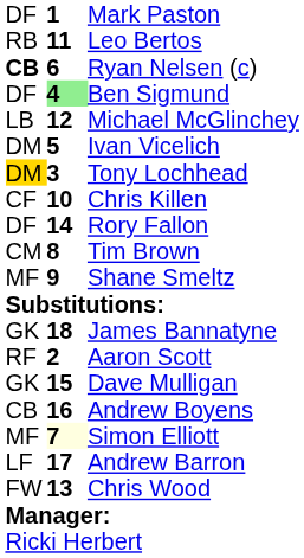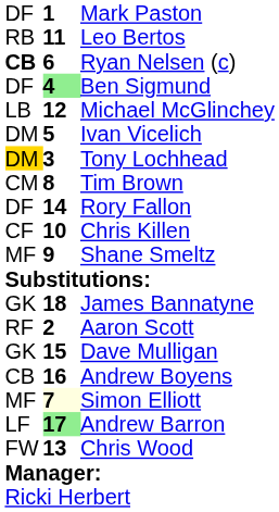 <table style="font-size:90%; margin:0.2em auto;" cellspacing="0" cellpadding="0">
 <tr>
 <th width="25"></th>
 <th width="25"></th>
 </tr>
 <tr>
 <td>DF</td>
 <td><strong>1</strong></td>
 <td><a href='#'>Mark Paston</a></td>
 </tr>
 <tr>
 <td>RB</td>
 <td><strong>11</strong></td>
 <td><a href='#'>Leo Bertos</a></td>
 </tr>
 <tr>
 <td><strong>CB</strong></td>
 <td><strong>6</strong></td>
 <td><a href='#'>Ryan Nelsen</a> (<a href='#'>c</a>)</td>
 </tr>
 <tr>
 <td>DF</td>
 <td style="background: lightgreen;"><strong>4</strong></td>
 <td><a href='#'>Ben Sigmund</a></td>
 </tr>
 <tr>
 <td>LB</td>
 <td><strong>12</strong></td>
 <td><a href='#'>Michael McGlinchey</a></td>
 <td></td>
 <td></td>
 </tr>
 <tr>
 <td>DM</td>
 <td><strong>5</strong></td>
 <td><a href='#'>Ivan Vicelich</a></td>
 </tr>
 <tr>
 <td style="background: gold;">DM</td>
 <td><strong>3</strong></td>
 <td><a href='#'>Tony Lochhead</a></td>
 <td></td>
 </tr>
 <tr>
-<td>CF</td>
-<td><strong>10</strong></td>
-<td><a href='#'>Chris Killen</a></td>
+<td>CM</td>
+<td><strong>8</strong></td>
+<td><a href='#'>Tim Brown</a></td>
 <td></td>
 <td></td>
 </tr>
 <tr>
 <td>DF</td>
 <td><strong>14</strong></td>
 <td><a href='#'>Rory Fallon</a></td>
 </tr>
 <tr>
-<td>CM</td>
-<td><strong>8</strong></td>
-<td><a href='#'>Tim Brown</a></td>
+<td>CF</td>
+<td><strong>10</strong></td>
+<td><a href='#'>Chris Killen</a></td>
 <td></td>
 <td></td>
 </tr>
 <tr>
 <td>MF</td>
 <td><strong>9</strong></td>
 <td><a href='#'>Shane Smeltz</a></td>
 </tr>
 <tr>
 <td colspan=3><strong>Substitutions:</strong></td>
 </tr>
 <tr>
 <td>GK</td>
 <td><strong>18</strong></td>
 <td><a href='#'>James Bannatyne</a></td>
 </tr>
 <tr>
 <td>RF</td>
 <td><strong>2</strong></td>
 <td><a href='#'>Aaron Scott</a></td>
 </tr>
 <tr>
 <td>GK</td>
 <td><strong>15</strong></td>
 <td><a href='#'>Dave Mulligan</a></td>
 </tr>
 <tr>
 <td>CB</td>
 <td><strong>16</strong></td>
 <td><a href='#'>Andrew Boyens</a></td>
 <td></td>
 <td></td>
 </tr>
 <tr>
 <td>MF</td>
 <td style="background: lightyellow;"><strong>7</strong></td>
 <td><a href='#'>Simon Elliott</a></td>
 </tr>
 <tr>
 <td>LF</td>
-<td><strong>17</strong></td>
+<td style="background: lightgreen;"><strong>17</strong></td>
 <td><a href='#'>Andrew Barron</a></td>
 <td></td>
 <td></td>
 </tr>
 <tr>
 <td>FW</td>
 <td><strong>13</strong></td>
 <td><a href='#'>Chris Wood</a></td>
 <td></td>
 <td></td>
 </tr>
 <tr>
 <td colspan=3><strong>Manager:</strong></td>
 </tr>
 <tr>
 <td colspan="4"> <a href='#'>Ricki Herbert</a></td>
 </tr>
 </table>
